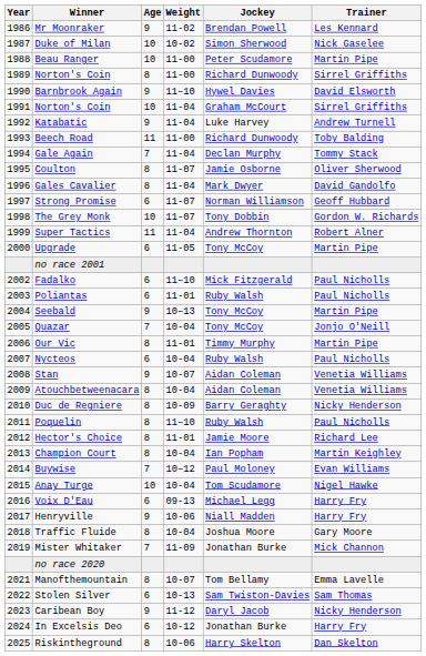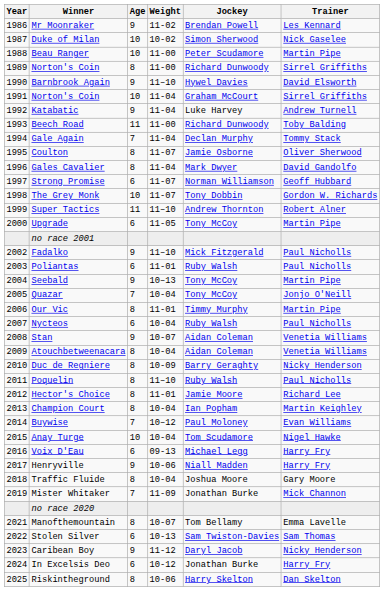 <table class="wikitable sortable">
 <tr>
 <th>Year</th>
 <th>Winner</th>
 <th>Age</th>
 <th>Weight</th>
 <th>Jockey</th>
 <th>Trainer</th>
 </tr>
 <tr>
 <td>1986</td>
 <td><a href='#'>Mr Moonraker</a></td>
 <td>9</td>
 <td>11-02</td>
 <td><a href='#'>Brendan Powell</a></td>
 <td><a href='#'>Les Kennard</a></td>
 </tr>
 <tr>
 <td>1987</td>
 <td><a href='#'>Duke of Milan</a></td>
 <td>10</td>
 <td>10-02</td>
 <td><a href='#'>Simon Sherwood</a></td>
 <td><a href='#'>Nick Gaselee</a></td>
 </tr>
 <tr>
 <td>1988</td>
 <td><a href='#'>Beau Ranger</a></td>
 <td>10</td>
 <td>11-00</td>
 <td><a href='#'>Peter Scudamore</a></td>
 <td><a href='#'>Martin Pipe</a></td>
 </tr>
 <tr>
 <td>1989</td>
 <td><a href='#'>Norton's Coin</a></td>
 <td>8</td>
 <td>11-00</td>
 <td><a href='#'>Richard Dunwoody</a></td>
 <td><a href='#'>Sirrel Griffiths</a></td>
 </tr>
 <tr>
 <td>1990</td>
 <td><a href='#'>Barnbrook Again</a></td>
 <td>9</td>
 <td>11–10</td>
 <td><a href='#'>Hywel Davies</a></td>
 <td><a href='#'>David Elsworth</a></td>
 </tr>
 <tr>
 <td>1991</td>
 <td><a href='#'>Norton's Coin</a></td>
 <td>10</td>
 <td>11-04</td>
 <td><a href='#'>Graham McCourt</a></td>
 <td><a href='#'>Sirrel Griffiths</a></td>
 </tr>
 <tr>
 <td>1992</td>
 <td><a href='#'>Katabatic</a></td>
 <td>9</td>
 <td>11-04</td>
 <td>Luke Harvey</td>
 <td><a href='#'>Andrew Turnell</a></td>
 </tr>
 <tr>
 <td>1993</td>
 <td><a href='#'>Beech Road</a></td>
 <td>11</td>
 <td>11-00</td>
 <td><a href='#'>Richard Dunwoody</a></td>
 <td><a href='#'>Toby Balding</a></td>
 </tr>
 <tr>
 <td>1994</td>
 <td><a href='#'>Gale Again</a></td>
 <td>7</td>
 <td>11-04</td>
 <td><a href='#'>Declan Murphy</a></td>
 <td><a href='#'>Tommy Stack</a></td>
 </tr>
 <tr>
 <td>1995</td>
 <td><a href='#'>Coulton</a> </td>
 <td>8</td>
 <td>11-07</td>
 <td><a href='#'>Jamie Osborne</a></td>
 <td><a href='#'>Oliver Sherwood</a></td>
 </tr>
 <tr>
 <td>1996</td>
 <td><a href='#'>Gales Cavalier</a></td>
 <td>8</td>
 <td>11-04</td>
 <td><a href='#'>Mark Dwyer</a></td>
 <td><a href='#'>David Gandolfo</a></td>
 </tr>
 <tr>
 <td>1997</td>
 <td><a href='#'>Strong Promise</a></td>
 <td>6</td>
 <td>11-07</td>
 <td><a href='#'>Norman Williamson</a></td>
 <td><a href='#'>Geoff Hubbard</a></td>
 </tr>
 <tr>
 <td>1998</td>
 <td><a href='#'>The Grey Monk</a></td>
 <td>10</td>
 <td>11-07</td>
 <td><a href='#'>Tony Dobbin</a></td>
 <td><a href='#'>Gordon W. Richards</a></td>
 </tr>
 <tr>
 <td>1999</td>
 <td><a href='#'>Super Tactics</a> </td>
 <td>11</td>
-<td>11-04</td>
+<td>11–10</td>
 <td><a href='#'>Andrew Thornton</a></td>
 <td><a href='#'>Robert Alner</a></td>
 </tr>
 <tr>
 <td>2000</td>
 <td><a href='#'>Upgrade</a></td>
 <td>6</td>
 <td>11-05</td>
 <td><a href='#'>Tony McCoy</a></td>
 <td><a href='#'>Martin Pipe</a></td>
 </tr>
 <tr bgcolor="#eeeeee">
 <td data-sort-value="2000"></td>
 <td><em>no race 2001</em> </td>
 <td></td>
 <td></td>
 <td></td>
 <td></td>
 </tr>
 <tr>
 <td>2002</td>
 <td><a href='#'>Fadalko</a></td>
-<td>6</td>
+<td>9</td>
 <td>11–10</td>
 <td><a href='#'>Mick Fitzgerald</a></td>
 <td><a href='#'>Paul Nicholls</a></td>
 </tr>
 <tr>
 <td>2003</td>
 <td><a href='#'>Poliantas</a></td>
 <td>6</td>
 <td>11-01</td>
 <td><a href='#'>Ruby Walsh</a></td>
 <td><a href='#'>Paul Nicholls</a></td>
 </tr>
 <tr>
 <td>2004</td>
 <td><a href='#'>Seebald</a></td>
 <td>9</td>
 <td>10–13</td>
 <td><a href='#'>Tony McCoy</a></td>
 <td><a href='#'>Martin Pipe</a></td>
 </tr>
 <tr>
 <td>2005</td>
 <td><a href='#'>Quazar</a></td>
 <td>7</td>
 <td>10-04</td>
 <td><a href='#'>Tony McCoy</a></td>
 <td><a href='#'>Jonjo O'Neill</a></td>
 </tr>
 <tr>
 <td>2006</td>
 <td><a href='#'>Our Vic</a></td>
 <td>8</td>
 <td>11-01</td>
 <td><a href='#'>Timmy Murphy</a></td>
 <td><a href='#'>Martin Pipe</a></td>
 </tr>
 <tr>
 <td>2007</td>
 <td><a href='#'>Nycteos</a></td>
 <td>6</td>
 <td>10-04</td>
 <td><a href='#'>Ruby Walsh</a></td>
 <td><a href='#'>Paul Nicholls</a></td>
 </tr>
 <tr>
 <td>2008</td>
 <td><a href='#'>Stan</a></td>
 <td>9</td>
 <td>10-07</td>
 <td><a href='#'>Aidan Coleman</a></td>
 <td><a href='#'>Venetia Williams</a></td>
 </tr>
 <tr>
 <td>2009</td>
 <td><a href='#'>Atouchbetweenacara</a></td>
 <td>8</td>
 <td>10-04</td>
 <td><a href='#'>Aidan Coleman</a></td>
 <td><a href='#'>Venetia Williams</a></td>
 </tr>
 <tr>
 <td>2010</td>
 <td><a href='#'>Duc de Regniere</a></td>
 <td>8</td>
 <td>10-09</td>
 <td><a href='#'>Barry Geraghty</a></td>
 <td><a href='#'>Nicky Henderson</a></td>
 </tr>
 <tr>
 <td>2011</td>
 <td><a href='#'>Poquelin</a></td>
 <td>8</td>
 <td>11–10</td>
 <td><a href='#'>Ruby Walsh</a></td>
 <td><a href='#'>Paul Nicholls</a></td>
 </tr>
 <tr>
 <td>2012</td>
 <td><a href='#'>Hector's Choice</a></td>
 <td>8</td>
 <td>11-01</td>
 <td><a href='#'>Jamie Moore</a></td>
 <td><a href='#'>Richard Lee</a></td>
 </tr>
 <tr>
 <td>2013</td>
 <td><a href='#'>Champion Court</a></td>
 <td>8</td>
 <td>10-04</td>
 <td><a href='#'>Ian Popham</a></td>
 <td><a href='#'>Martin Keighley</a></td>
 </tr>
 <tr>
 <td>2014</td>
 <td><a href='#'>Buywise</a></td>
 <td>7</td>
 <td>10–12</td>
 <td><a href='#'>Paul Moloney</a></td>
 <td><a href='#'>Evan Williams</a></td>
 </tr>
 <tr>
 <td>2015</td>
 <td><a href='#'>Anay Turge</a></td>
 <td>10</td>
 <td>10-04</td>
 <td><a href='#'>Tom Scudamore</a></td>
 <td><a href='#'>Nigel Hawke</a></td>
 </tr>
 <tr>
 <td>2016</td>
 <td><a href='#'>Voix D'Eau</a></td>
 <td>6</td>
 <td>09-13</td>
 <td><a href='#'>Michael Legg</a></td>
 <td><a href='#'>Harry Fry</a></td>
 </tr>
 <tr>
 <td>2017</td>
 <td>Henryville</td>
 <td>9</td>
 <td>10-06</td>
 <td><a href='#'>Niall Madden</a></td>
 <td><a href='#'>Harry Fry</a></td>
 </tr>
 <tr>
 <td>2018</td>
 <td>Traffic Fluide</td>
 <td>8</td>
 <td>10-04</td>
 <td>Joshua Moore</td>
 <td>Gary Moore</td>
 </tr>
 <tr>
 <td>2019</td>
 <td>Mister Whitaker</td>
 <td>7</td>
 <td>11-09</td>
 <td>Jonathan Burke</td>
 <td><a href='#'>Mick Channon</a></td>
 </tr>
 <tr bgcolor="#eeeeee">
 <td data-sort-value="2020"></td>
 <td><em>no race 2020</em> </td>
 <td></td>
 <td></td>
 <td></td>
 <td></td>
 </tr>
 <tr>
 <td>2021</td>
 <td>Manofthemountain</td>
 <td>8</td>
 <td>10-07</td>
 <td>Tom Bellamy</td>
 <td>Emma Lavelle</td>
 </tr>
 <tr>
 <td>2022</td>
 <td>Stolen Silver</td>
 <td>6</td>
 <td>10-13</td>
 <td><a href='#'>Sam Twiston-Davies</a></td>
 <td><a href='#'>Sam Thomas</a></td>
 </tr>
 <tr>
 <td>2023</td>
 <td>Caribean Boy</td>
 <td>9</td>
 <td>11-12</td>
 <td><a href='#'>Daryl Jacob</a></td>
 <td><a href='#'>Nicky Henderson</a></td>
 </tr>
 <tr>
 <td>2024</td>
 <td>In Excelsis Deo</td>
 <td>6</td>
 <td>10-12</td>
 <td>Jonathan Burke</td>
 <td><a href='#'>Harry Fry</a></td>
 </tr>
 <tr>
 <td>2025</td>
 <td>Riskintheground</td>
 <td>8</td>
 <td>10-06</td>
 <td><a href='#'>Harry Skelton</a></td>
 <td><a href='#'>Dan Skelton</a></td>
 </tr>
 </table>
